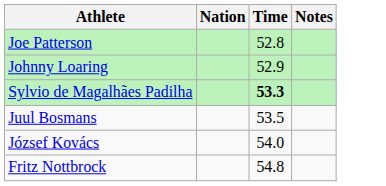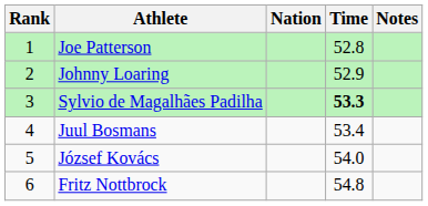 <table class="wikitable sortable" style="text-align:center">
 <tr>
+<th>Rank</th>
 <th>Athlete</th>
 <th>Nation</th>
 <th>Time</th>
 <th>Notes</th>
 </tr>
 <tr bgcolor=bbf3bb>
+<td>1</td>
 <td align=left><a href='#'>Joe Patterson</a></td>
 <td align=left></td>
 <td>52.8</td>
 <td></td>
 </tr>
 <tr bgcolor=bbf3bb>
+<td>2</td>
 <td align=left><a href='#'>Johnny Loaring</a></td>
 <td align=left></td>
 <td>52.9</td>
 <td></td>
 </tr>
 <tr bgcolor=bbf3bb>
+<td>3</td>
 <td align=left><a href='#'>Sylvio de Magalhães Padilha</a></td>
 <td align=left></td>
 <td><strong>53.3</strong></td>
 <td></td>
 </tr>
 <tr>
+<td>4</td>
 <td align=left><a href='#'>Juul Bosmans</a></td>
 <td align=left></td>
-<td>53.5</td>
+<td>53.4</td>
 <td></td>
 </tr>
 <tr>
+<td>5</td>
 <td align=left><a href='#'>József Kovács</a></td>
 <td align=left></td>
 <td>54.0</td>
 <td></td>
 </tr>
 <tr>
+<td>6</td>
 <td align=left><a href='#'>Fritz Nottbrock</a></td>
 <td align=left></td>
 <td>54.8</td>
 <td></td>
 </tr>
 </table>
